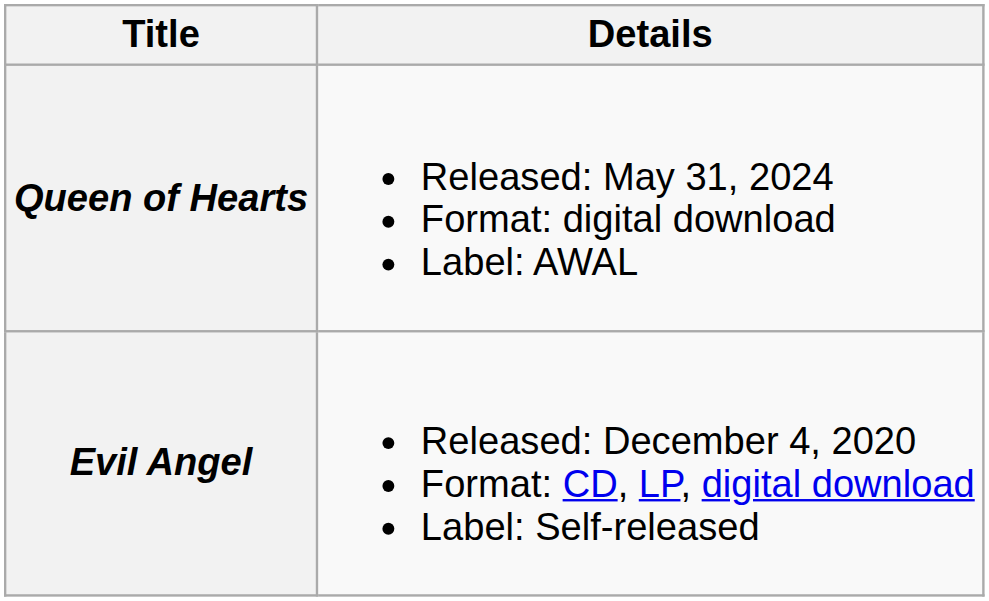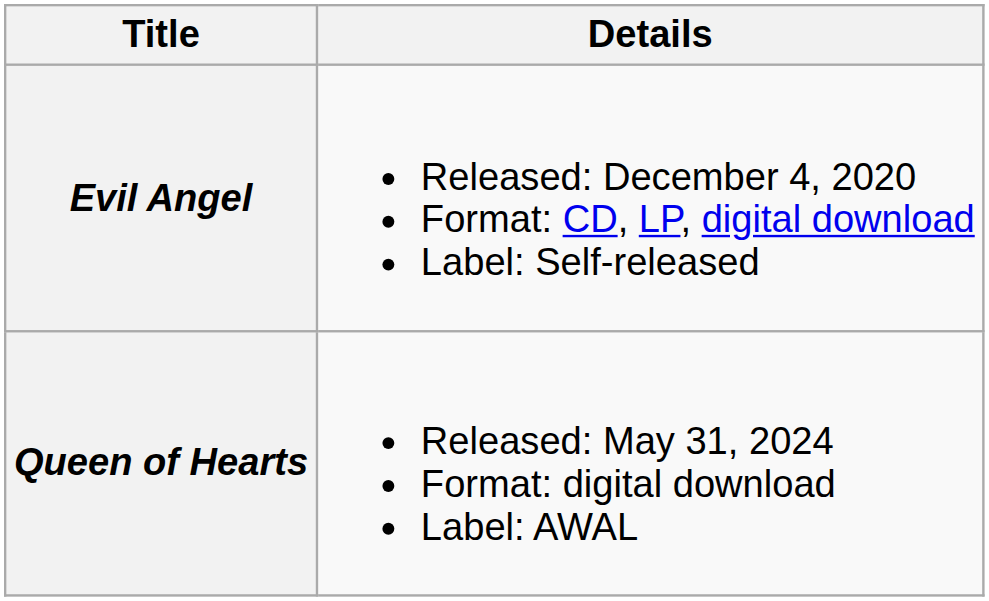 <table class="wikitable plainrowheaders">
 <tr>
 <th>Title</th>
 <th>Details</th>
 </tr>
 <tr>
+<th scope="row"><em>Evil Angel</em></th>
+<td><br><ul><li>Released: December 4, 2020</li><li>Format: <a href='#'>CD</a>, <a href='#'>LP</a>, <a href='#'>digital download</a></li><li>Label: Self-released</li></ul></td>
+</tr>
+<tr>
 <th scope="row"><em>Queen of Hearts</em></th>
 <td><br><ul><li>Released: May 31, 2024</li><li>Format: digital download</li><li>Label: AWAL</li></ul></td>
 </tr>
-<tr>
-<th scope="row"><em>Evil Angel</em></th>
-<td><br><ul><li>Released: December 4, 2020</li><li>Format: <a href='#'>CD</a>, <a href='#'>LP</a>, <a href='#'>digital download</a></li><li>Label: Self-released</li></ul></td>
-</tr>
 </table>
